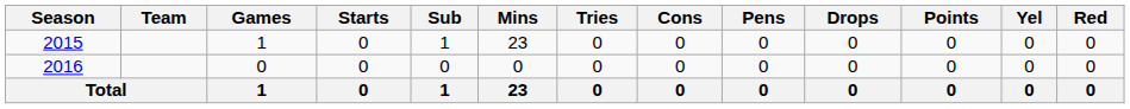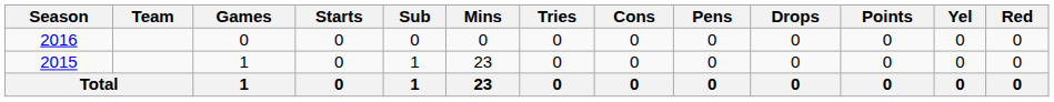 <table class="wikitable" style="text-align:center; line-height:90%; font-size:95%; width:60%;">
 <tr>
 <th>Season</th>
 <th>Team</th>
 <th>Games</th>
 <th>Starts</th>
 <th>Sub</th>
 <th>Mins</th>
 <th>Tries</th>
 <th>Cons</th>
 <th>Pens</th>
 <th>Drops</th>
 <th>Points</th>
 <th>Yel</th>
 <th>Red</th>
 </tr>
 <tr>
-<td><a href='#'>2015</a></td>
+<td><a href='#'>2016</a></td>
 <td></td>
-<td>1</td>
 <td>0</td>
-<td>1</td>
-<td>23</td>
+<td>0</td>
+<td>0</td>
+<td>0</td>
 <td>0</td>
 <td>0</td>
 <td>0</td>
 <td>0</td>
 <td>0</td>
 <td>0</td>
 <td>0</td>
 </tr>
 <tr>
-<td><a href='#'>2016</a></td>
+<td><a href='#'>2015</a></td>
 <td></td>
+<td>1</td>
 <td>0</td>
-<td>0</td>
-<td>0</td>
-<td>0</td>
+<td>1</td>
+<td>23</td>
 <td>0</td>
 <td>0</td>
 <td>0</td>
 <td>0</td>
 <td>0</td>
 <td>0</td>
 <td>0</td>
 </tr>
 <tr>
 <th colspan="2">Total</th>
 <th>1</th>
 <th>0</th>
 <th>1</th>
 <th>23</th>
 <th>0</th>
 <th>0</th>
 <th>0</th>
 <th>0</th>
 <th>0</th>
 <th>0</th>
 <th>0</th>
 </tr>
 </table>
